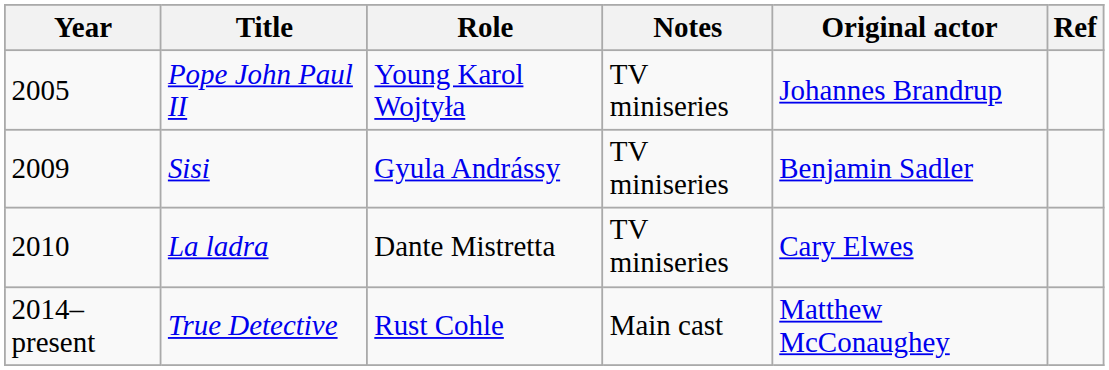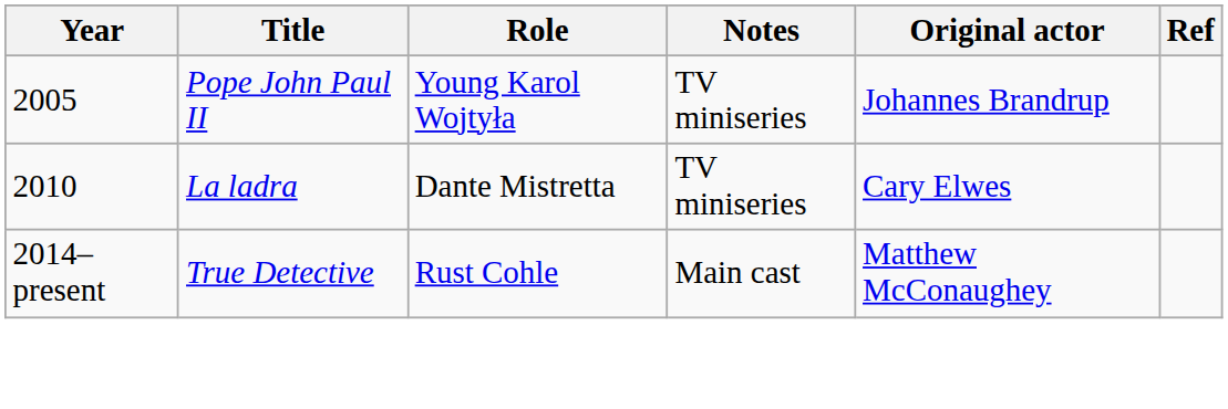 <table class="wikitable plainrowheaders sortable">
 <tr>
 <th scope="col">Year</th>
 <th scope="col">Title</th>
 <th scope="col">Role</th>
 <th scope="col">Notes</th>
 <th scope="col">Original actor</th>
 <th scope="col" class="unsortable">Ref</th>
 </tr>
 <tr>
 <td>2005</td>
 <td><em><a href='#'>Pope John Paul II</a></em></td>
 <td><a href='#'>Young Karol Wojtyła</a></td>
 <td>TV miniseries</td>
 <td><a href='#'>Johannes Brandrup</a></td>
-<td></td>
-</tr>
-<tr>
-<td>2009</td>
-<td><em><a href='#'>Sisi</a></em></td>
-<td><a href='#'>Gyula Andrássy</a></td>
-<td>TV miniseries</td>
-<td><a href='#'>Benjamin Sadler</a></td>
 <td></td>
 </tr>
 <tr>
 <td>2010</td>
 <td><em><a href='#'>La ladra</a></em></td>
 <td>Dante Mistretta</td>
 <td>TV miniseries</td>
 <td><a href='#'>Cary Elwes</a></td>
 <td></td>
 </tr>
 <tr>
 <td>2014–present</td>
 <td><em><a href='#'>True Detective</a></em></td>
 <td><a href='#'>Rust Cohle</a></td>
 <td>Main cast</td>
 <td><a href='#'>Matthew McConaughey</a></td>
 <td></td>
 </tr>
 </table>
